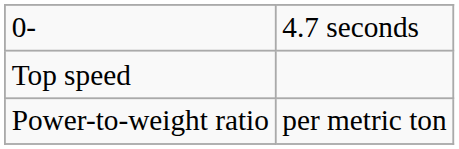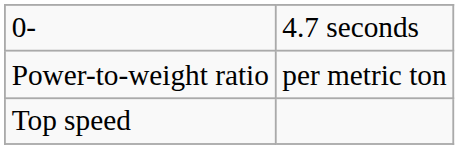 <table class="wikitable">
 <tr>
 <td>0-</td>
 <td>4.7 seconds</td>
 </tr>
 <tr>
+<td>Power-to-weight ratio</td>
+<td> per metric ton</td>
+</tr>
+<tr>
 <td>Top speed</td>
 <td></td>
 </tr>
-<tr>
-<td>Power-to-weight ratio</td>
-<td> per metric ton</td>
-</tr>
 </table>
